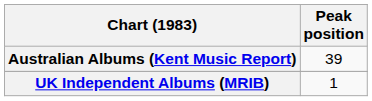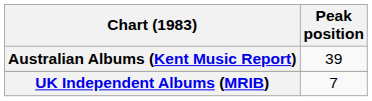 <table class="wikitable sortable plainrowheaders" style="text-align:center">
 <tr>
 <th scope="col">Chart (1983)</th>
 <th scope="col">Peak<br>position</th>
 </tr>
 <tr>
 <th scope="row">Australian Albums (<a href='#'>Kent Music Report</a>)</th>
 <td>39</td>
 </tr>
 <tr>
 </tr>
 <tr>
 </tr>
 <tr>
 </tr>
 <tr>
 </tr>
 <tr>
 </tr>
 <tr>
 </tr>
 <tr>
 <th scope="row"><a href='#'>UK Independent Albums</a> (<a href='#'>MRIB</a>)</th>
-<td>1</td>
+<td>7</td>
 </tr>
 </table>
